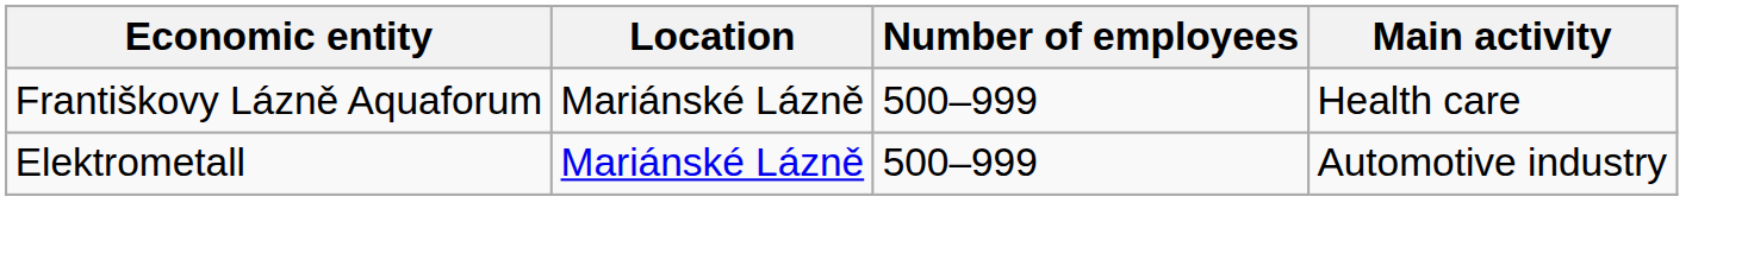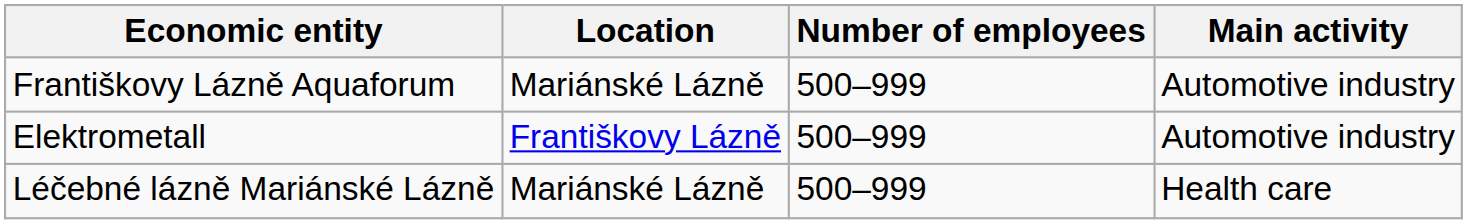 <table class="wikitable sortable">
 <tr>
 <th>Economic entity</th>
 <th>Location</th>
 <th>Number of employees</th>
 <th>Main activity</th>
 </tr>
 <tr>
 <td>Františkovy Lázně Aquaforum</td>
 <td>Mariánské Lázně</td>
 <td>500–999</td>
-<td>Health care</td>
+<td>Automotive industry</td>
 </tr>
 <tr>
 <td>Elektrometall</td>
-<td><a href='#'>Mariánské Lázně</a></td>
+<td><a href='#'>Františkovy Lázně</a></td>
 <td>500–999</td>
 <td>Automotive industry</td>
 </tr>
+<tr>
+<td>Léčebné lázně Mariánské Lázně</td>
+<td>Mariánské Lázně</td>
+<td>500–999</td>
+<td>Health care</td>
+</tr>
 </table>
